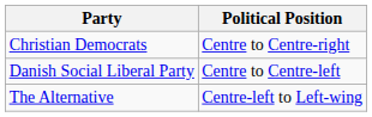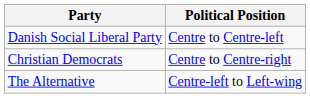 <table class="wikitable mw-collapsible mw-collapsed">
 <tr>
 <th>Party</th>
 <th>Political Position</th>
 </tr>
 <tr>
+<td><a href='#'>Danish Social Liberal Party</a></td>
+<td><a href='#'>Centre</a> to <a href='#'>Centre-left</a></td>
+</tr>
+<tr>
 <td><a href='#'>Christian Democrats</a></td>
 <td><a href='#'>Centre</a> to <a href='#'>Centre-right</a></td>
-</tr>
-<tr>
-<td><a href='#'>Danish Social Liberal Party</a></td>
-<td><a href='#'>Centre</a> to <a href='#'>Centre-left</a></td>
 </tr>
 <tr>
 <td><a href='#'>The Alternative</a></td>
 <td><a href='#'>Centre-left</a> to <a href='#'>Left-wing</a></td>
 </tr>
 </table>
